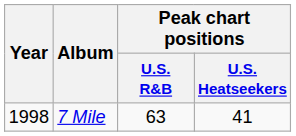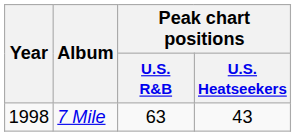 <table class="wikitable">
 <tr>
 <th align=center rowspan=2>Year</th>
 <th align=center rowspan=2>Album</th>
 <th align=center colspan=2>Peak chart positions</th>
 </tr>
 <tr>
 <th width=60><small><a href='#'>U.S.<br>R&B</a></small></th>
 <th width=60><small><a href='#'>U.S.<br>Heatseekers</a></small></th>
 </tr>
 <tr>
 <td align=left valign=center>1998</td>
 <td align=left valign=top><em><a href='#'>7 Mile</a></em></td>
 <td align=center valign=center>63</td>
-<td align=center valign=center>41</td>
+<td align=center valign=center>43</td>
 </tr>
 </table>
